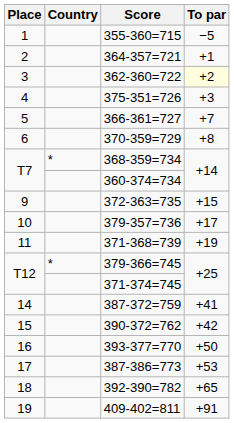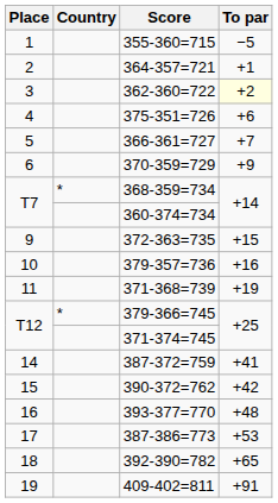 <table class="wikitable" style="font-size:95%;">
 <tr>
 <th>Place</th>
 <th>Country</th>
 <th>Score</th>
 <th>To par</th>
 </tr>
 <tr>
 <td align=center>1</td>
 <td></td>
 <td>355-360=715</td>
 <td align=center>−5</td>
 </tr>
 <tr>
 <td align=center>2</td>
 <td></td>
 <td>364-357=721</td>
 <td align=center>+1</td>
 </tr>
 <tr>
 <td align=center>3</td>
 <td></td>
 <td>362-360=722</td>
 <td align=center style="background: lightyellow;">+2</td>
 </tr>
 <tr>
 <td align="center">4</td>
 <td></td>
 <td>375-351=726</td>
-<td align="center">+3</td>
+<td align="center">+6</td>
 </tr>
 <tr>
 <td align="center">5</td>
 <td></td>
 <td>366-361=727</td>
 <td align="center">+7</td>
 </tr>
 <tr>
 <td align="center">6</td>
 <td></td>
 <td>370-359=729</td>
-<td align="center">+8</td>
+<td align="center">+9</td>
 </tr>
 <tr>
 <td rowspan="2" align="center">T7</td>
 <td> *</td>
 <td>368-359=734</td>
 <td rowspan="2" align="center">+14</td>
 </tr>
 <tr>
 <td></td>
 <td>360-374=734</td>
 </tr>
 <tr>
 <td align="center">9</td>
 <td></td>
 <td>372-363=735</td>
 <td align="center">+15</td>
 </tr>
 <tr>
 <td align=center>10</td>
 <td></td>
 <td>379-357=736</td>
-<td align=center>+17</td>
+<td align=center>+16</td>
 </tr>
 <tr>
 <td align="center">11</td>
 <td></td>
 <td>371-368=739</td>
 <td align="center">+19</td>
 </tr>
 <tr>
 <td rowspan="2" align="center">T12</td>
 <td> *</td>
 <td>379-366=745</td>
 <td rowspan="2" align="center">+25</td>
 </tr>
 <tr>
 <td></td>
 <td>371-374=745</td>
 </tr>
 <tr>
 <td align=center>14</td>
 <td></td>
 <td>387-372=759</td>
 <td align=center>+41</td>
 </tr>
 <tr>
 <td align="center">15</td>
 <td></td>
 <td>390-372=762</td>
 <td align="center">+42</td>
 </tr>
 <tr>
 <td align="center">16</td>
 <td></td>
 <td>393-377=770</td>
-<td align="center">+50</td>
+<td align="center">+48</td>
 </tr>
 <tr>
 <td align=center>17</td>
 <td></td>
 <td>387-386=773</td>
 <td align=center>+53</td>
 </tr>
 <tr>
 <td align="center">18</td>
 <td></td>
 <td>392-390=782</td>
 <td align="center">+65</td>
 </tr>
 <tr>
 <td align="center">19</td>
 <td></td>
 <td>409-402=811</td>
 <td align="center">+91</td>
 </tr>
 </table>
